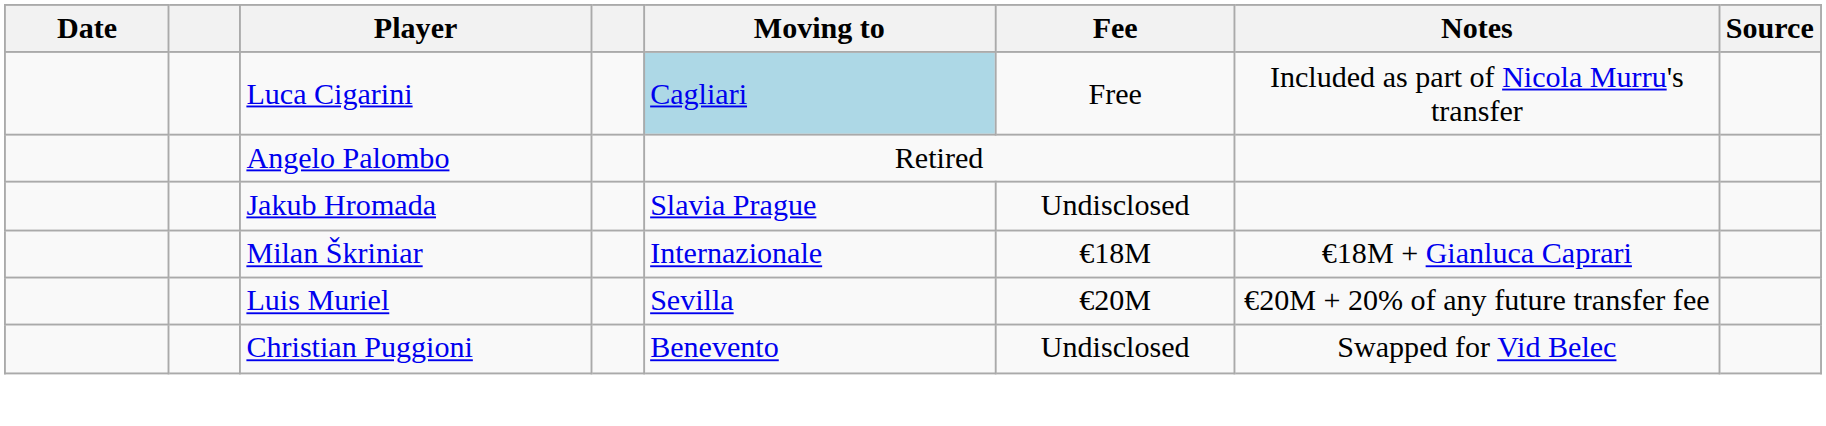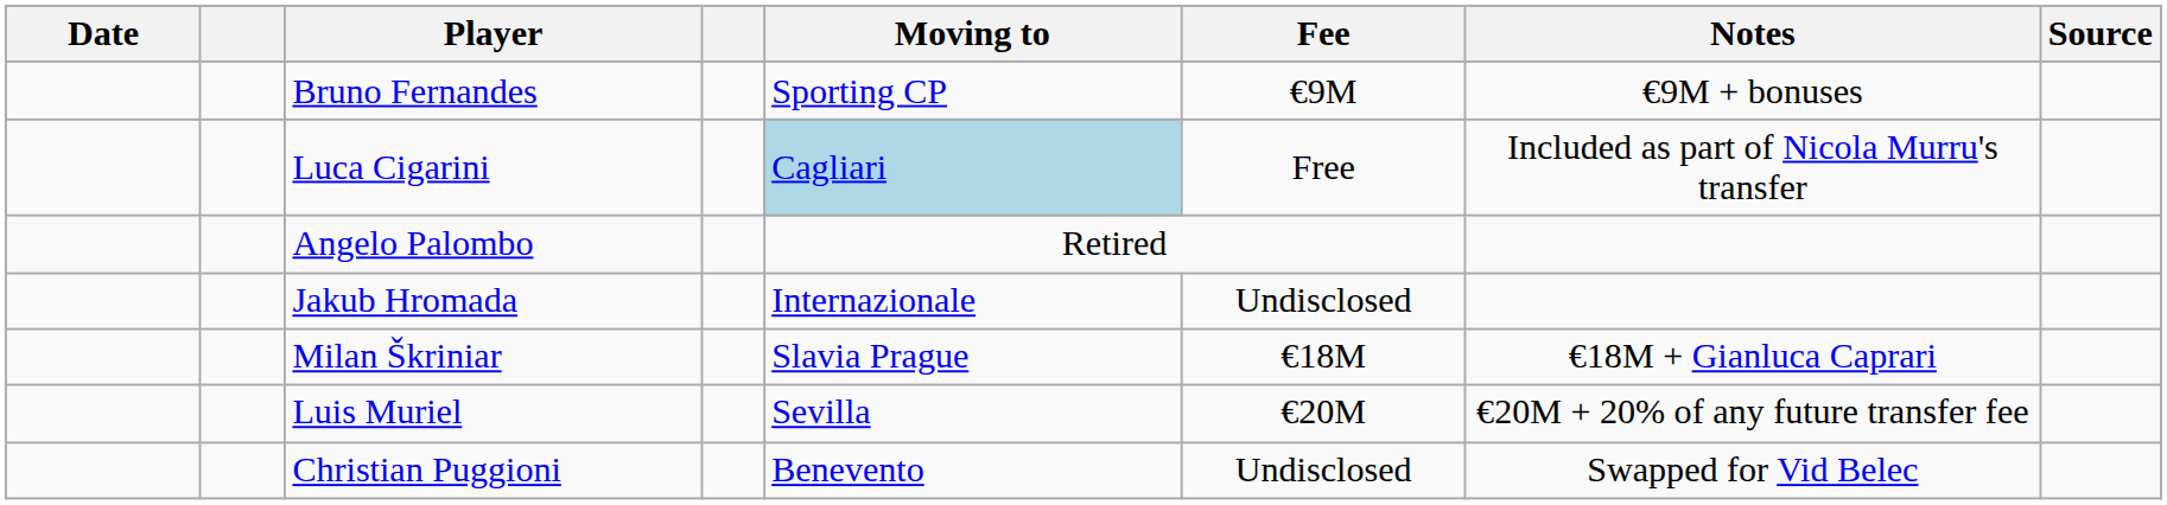 <table class="wikitable sortable">
 <tr>
 <th style="width:80px;">Date</th>
 <th style="width:30px;"></th>
 <th style="width:180px;">Player</th>
 <th style="width:20px;"></th>
 <th style="width:180px;">Moving to</th>
 <th style="width:120px;" class="unsortable">Fee</th>
 <th style="width:250px;" class="unsortable">Notes</th>
 <th style="width:20px;">Source</th>
+</tr>
+<tr>
+<td></td>
+<td align=center></td>
+<td> <a href='#'>Bruno Fernandes</a></td>
+<td align=center></td>
+<td> <a href='#'>Sporting CP</a></td>
+<td align=center>€9M</td>
+<td align=center>€9M + bonuses</td>
+<td></td>
 </tr>
 <tr>
 <td></td>
 <td align=center></td>
 <td> <a href='#'>Luca Cigarini</a></td>
 <td align=center></td>
 <td style="background: lightblue;"> <a href='#'>Cagliari</a></td>
 <td align=center>Free</td>
 <td align=center>Included as part of <a href='#'>Nicola Murru</a>'s transfer</td>
 <td></td>
 </tr>
 <tr>
 <td></td>
 <td align=center></td>
 <td> <a href='#'>Angelo Palombo</a></td>
 <td align=center></td>
 <td align=center colspan=2>Retired</td>
 <td></td>
 <td></td>
 </tr>
 <tr>
 <td></td>
 <td align=center></td>
 <td> <a href='#'>Jakub Hromada</a></td>
 <td align=center></td>
-<td> <a href='#'>Slavia Prague</a></td>
+<td> <a href='#'>Internazionale</a></td>
 <td align=center>Undisclosed</td>
 <td align=center></td>
 <td></td>
 </tr>
 <tr>
 <td></td>
 <td align=center></td>
 <td> <a href='#'>Milan Škriniar</a></td>
 <td align=center></td>
-<td> <a href='#'>Internazionale</a></td>
+<td> <a href='#'>Slavia Prague</a></td>
 <td align=center>€18M</td>
 <td align=center>€18M + <a href='#'>Gianluca Caprari</a></td>
 <td></td>
 </tr>
 <tr>
 <td></td>
 <td align=center></td>
 <td> <a href='#'>Luis Muriel</a></td>
 <td align=center></td>
 <td> <a href='#'>Sevilla</a></td>
 <td align=center>€20M</td>
 <td align=center>€20M + 20% of any future transfer fee</td>
 <td></td>
 </tr>
 <tr>
 <td></td>
 <td align=center></td>
 <td> <a href='#'>Christian Puggioni</a></td>
 <td align=center></td>
 <td> <a href='#'>Benevento</a></td>
 <td align=center>Undisclosed</td>
 <td align=center>Swapped for <a href='#'>Vid Belec</a></td>
 <td></td>
 </tr>
 </table>
